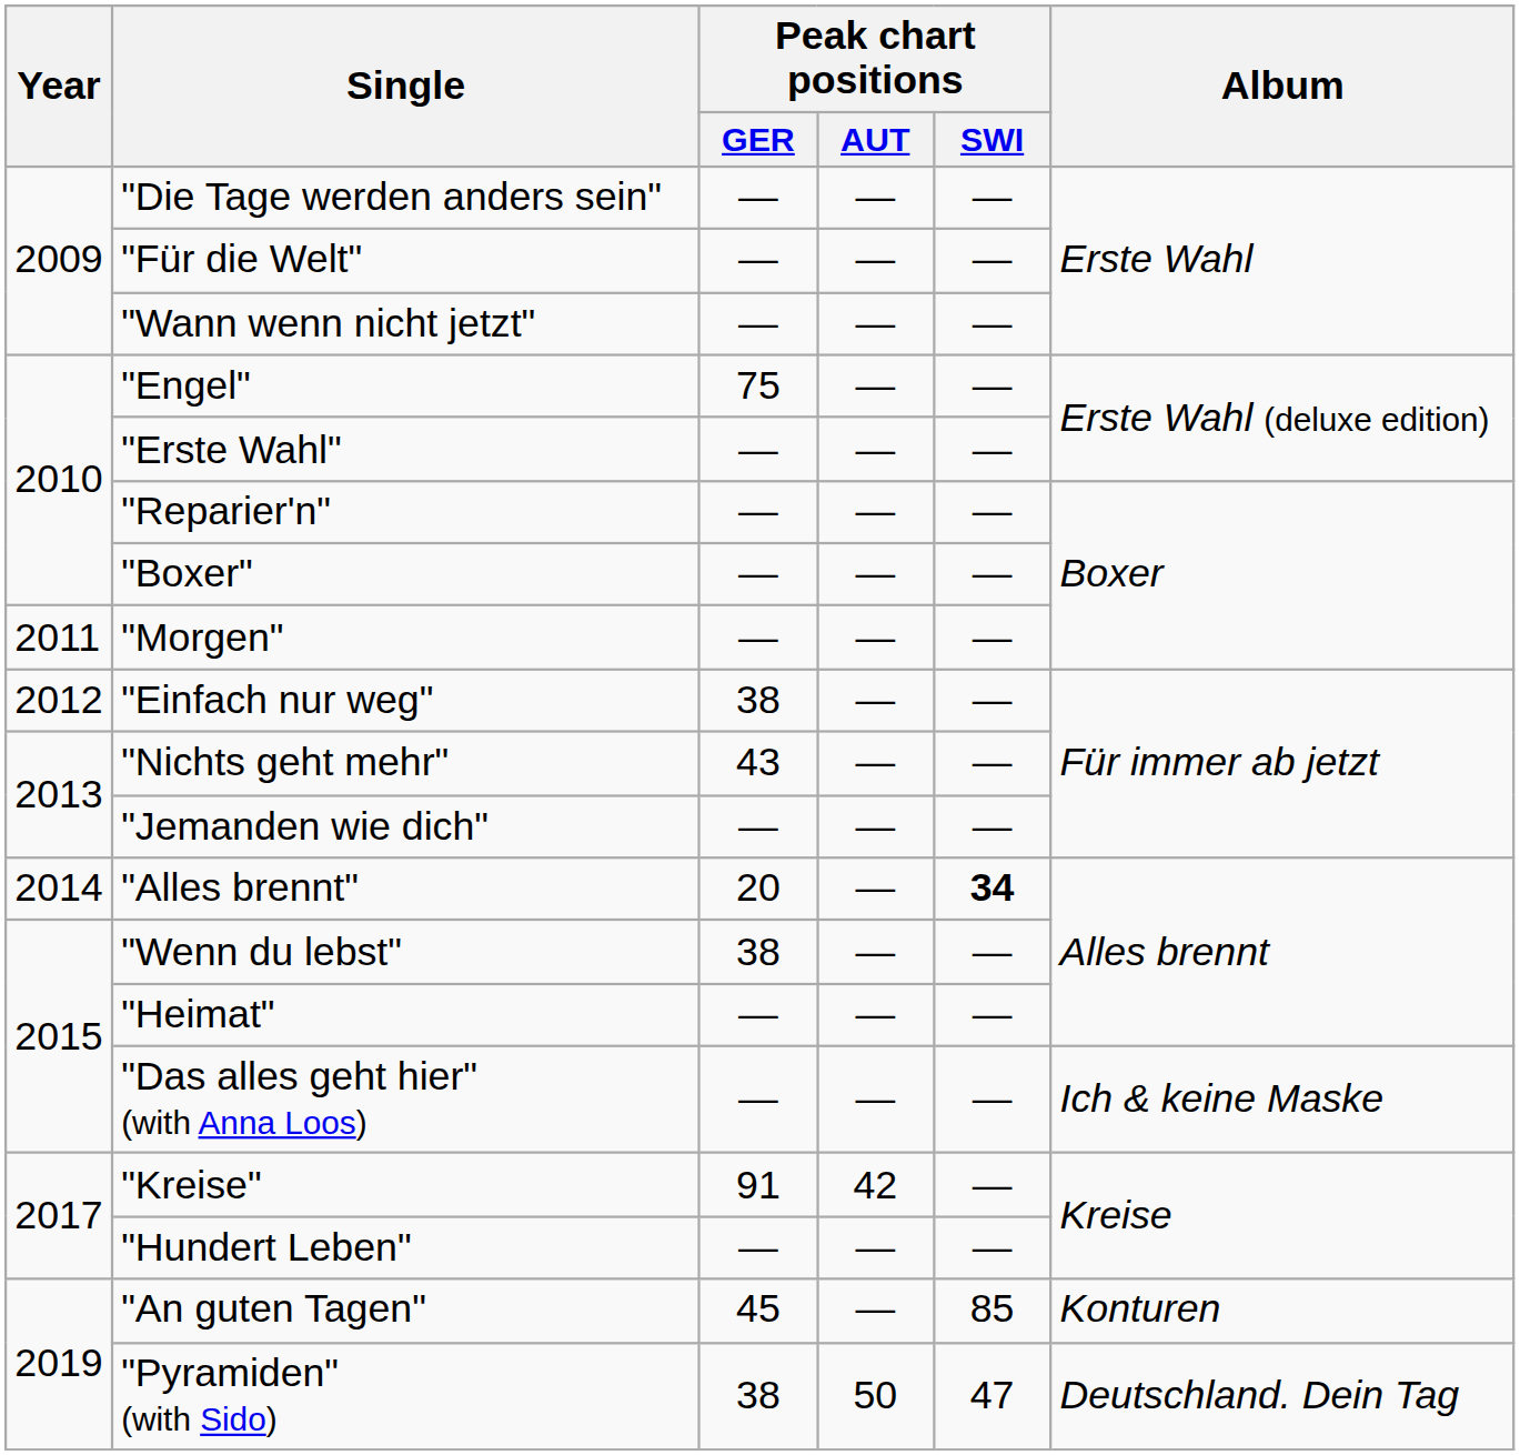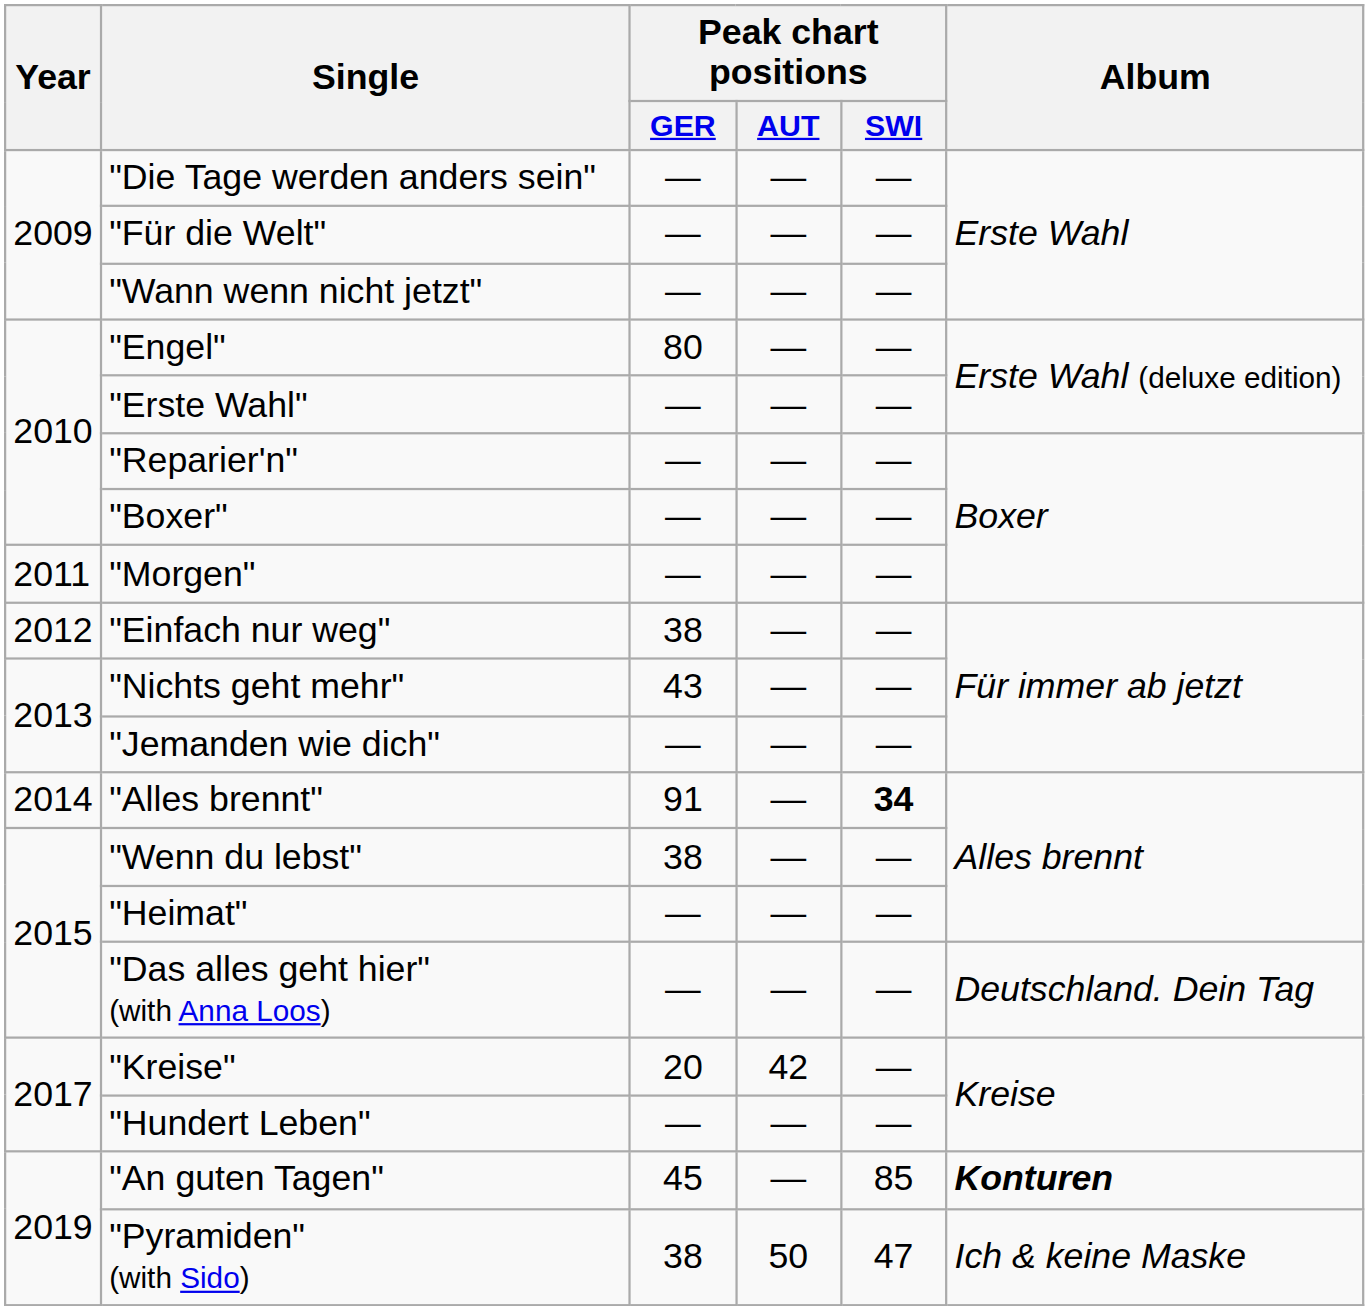 <table class="wikitable" style="text-align:center;">
 <tr>
 <th rowspan="2">Year</th>
 <th rowspan="2" width="230">Single</th>
 <th colspan="3">Peak chart positions</th>
 <th rowspan="2" width="180">Album</th>
 </tr>
 <tr>
 <th style="width:3em;font-size:85%"><a href='#'>GER</a><br></th>
 <th style="width:3em;font-size:85%"><a href='#'>AUT</a><br></th>
 <th style="width:3em;font-size:85%"><a href='#'>SWI</a><br></th>
 </tr>
 <tr>
 <td align="left" rowspan="3">2009</td>
 <td align="left">"Die Tage werden anders sein"</td>
 <td>—</td>
 <td>—</td>
 <td>—</td>
 <td align="left" rowspan="3"><em>Erste Wahl</em></td>
 </tr>
 <tr>
 <td align="left">"Für die Welt"</td>
 <td>—</td>
 <td>—</td>
 <td>—</td>
 </tr>
 <tr>
 <td align="left">"Wann wenn nicht jetzt"</td>
 <td>—</td>
 <td>—</td>
 <td>—</td>
 </tr>
 <tr>
 <td align="left" rowspan="4">2010</td>
 <td align="left">"Engel"</td>
-<td>75</td>
+<td>80</td>
 <td>—</td>
 <td>—</td>
 <td align="left" rowspan="2"><em>Erste Wahl</em> <small>(deluxe edition)</small></td>
 </tr>
 <tr>
 <td align="left">"Erste Wahl"</td>
 <td>—</td>
 <td>—</td>
 <td>—</td>
 </tr>
 <tr>
 <td align="left">"Reparier'n"</td>
 <td>—</td>
 <td>—</td>
 <td>—</td>
 <td align="left" rowspan="3"><em>Boxer</em></td>
 </tr>
 <tr>
 <td align="left">"Boxer"</td>
 <td>—</td>
 <td>—</td>
 <td>—</td>
 </tr>
 <tr>
 <td align="left">2011</td>
 <td align="left">"Morgen"</td>
 <td>—</td>
 <td>—</td>
 <td>—</td>
 </tr>
 <tr>
 <td align="left">2012</td>
 <td align="left">"Einfach nur weg"</td>
 <td>38</td>
 <td>—</td>
 <td>—</td>
 <td align="left" rowspan="3"><em>Für immer ab jetzt</em></td>
 </tr>
 <tr>
 <td align="left" rowspan="2">2013</td>
 <td align="left">"Nichts geht mehr"</td>
 <td>43</td>
 <td>—</td>
 <td>—</td>
 </tr>
 <tr>
 <td align="left">"Jemanden wie dich"</td>
 <td>—</td>
 <td>—</td>
 <td>—</td>
 </tr>
 <tr>
 <td align="left">2014</td>
 <td align="left">"Alles brennt"</td>
-<td>20</td>
+<td>91</td>
 <td>—</td>
 <td><strong>34</strong></td>
 <td align="left" rowspan="3"><em>Alles brennt</em></td>
 </tr>
 <tr>
 <td align="left" rowspan="3">2015</td>
 <td align="left">"Wenn du lebst"</td>
 <td>38</td>
 <td>—</td>
 <td>—</td>
 </tr>
 <tr>
 <td align="left">"Heimat"</td>
 <td>—</td>
 <td>—</td>
 <td>—</td>
 </tr>
 <tr>
 <td align="left">"Das alles geht hier" <br> <small>(with <a href='#'>Anna Loos</a>)</small></td>
 <td>—</td>
 <td>—</td>
 <td>—</td>
-<td align="left"><em>Ich & keine Maske</em></td>
+<td align="left"><em>Deutschland. Dein Tag</em></td>
 </tr>
 <tr>
 <td align="left" rowspan="2">2017</td>
 <td align="left">"Kreise"</td>
-<td>91</td>
+<td>20</td>
 <td>42</td>
 <td>—</td>
 <td align="left" rowspan="2"><em>Kreise</em></td>
 </tr>
 <tr>
 <td align="left">"Hundert Leben"</td>
 <td>—</td>
 <td>—</td>
 <td>—</td>
 </tr>
 <tr>
 <td align="left" rowspan="2">2019</td>
 <td align="left">"An guten Tagen"</td>
 <td>45</td>
 <td>—</td>
 <td>85</td>
-<td align="left"><em>Konturen</em></td>
+<td align="left"><strong><em>Konturen</em></strong></td>
 </tr>
 <tr>
 <td align="left">"Pyramiden" <br> <small>(with <a href='#'>Sido</a>)</small></td>
 <td>38</td>
 <td>50</td>
 <td>47</td>
-<td align="left"><em>Deutschland. Dein Tag</em></td>
+<td align="left"><em>Ich & keine Maske</em></td>
 </tr>
 </table>
